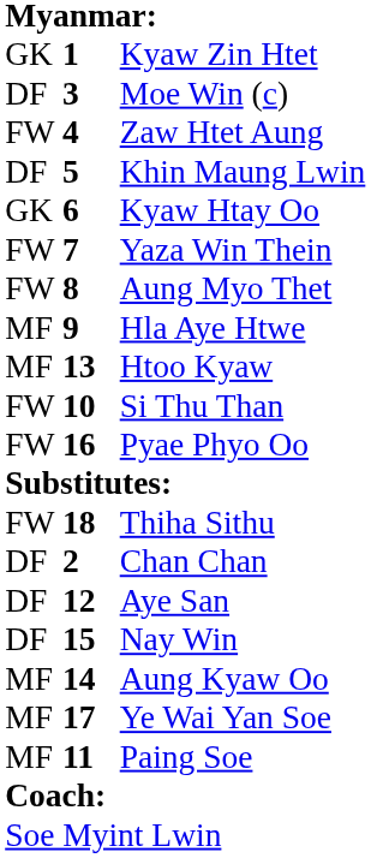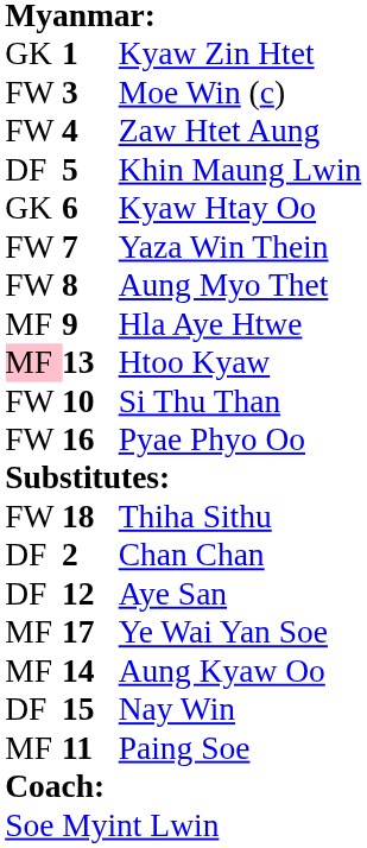 <table style="font-size: 90%; margin:0.2em auto;" cellspacing="0" cellpadding="0">
 <tr>
 <td colspan="4"><strong>Myanmar:</strong></td>
 </tr>
 <tr>
 <th width="25"></th>
 <th width="25"></th>
 </tr>
 <tr>
 <td>GK</td>
 <td><strong>1</strong></td>
 <td><a href='#'>Kyaw Zin Htet</a></td>
 </tr>
 <tr>
-<td>DF</td>
+<td>FW</td>
 <td><strong>3</strong></td>
 <td><a href='#'>Moe Win</a>   (<a href='#'>c</a>)</td>
 </tr>
 <tr>
 <td>FW</td>
 <td><strong>4</strong></td>
 <td><a href='#'>Zaw Htet Aung</a></td>
 </tr>
 <tr>
 <td>DF</td>
 <td><strong>5</strong></td>
 <td><a href='#'>Khin Maung Lwin</a></td>
 <td> </td>
 </tr>
 <tr>
 <td>GK</td>
 <td><strong>6</strong></td>
 <td><a href='#'>Kyaw Htay Oo</a></td>
 </tr>
 <tr>
 <td>FW</td>
 <td><strong>7</strong></td>
 <td><a href='#'>Yaza Win Thein</a></td>
 </tr>
 <tr>
 <td>FW</td>
 <td><strong>8</strong></td>
 <td><a href='#'>Aung Myo Thet</a></td>
 <td></td>
 </tr>
 <tr>
 <td>MF</td>
 <td><strong>9</strong></td>
 <td><a href='#'>Hla Aye Htwe</a></td>
 <td></td>
 </tr>
 <tr>
-<td>MF</td>
+<td style="background: pink;">MF</td>
 <td><strong>13</strong></td>
 <td><a href='#'>Htoo Kyaw</a></td>
 <td></td>
 </tr>
 <tr>
 <td>FW</td>
 <td><strong>10</strong></td>
 <td><a href='#'>Si Thu Than</a></td>
 <td></td>
 </tr>
 <tr>
 <td>FW</td>
 <td><strong>16</strong></td>
 <td><a href='#'>Pyae Phyo Oo</a></td>
 <td></td>
 </tr>
 <tr>
 <td colspan=4><strong>Substitutes:</strong></td>
 </tr>
 <tr>
 <td>FW</td>
 <td><strong>18</strong></td>
 <td><a href='#'>Thiha Sithu</a></td>
 </tr>
 <tr>
 <td>DF</td>
 <td><strong>2</strong></td>
 <td><a href='#'>Chan Chan</a></td>
 <td></td>
 </tr>
 <tr>
 <td>DF</td>
 <td><strong>12</strong></td>
 <td><a href='#'>Aye San</a></td>
 </tr>
 <tr>
-<td>DF</td>
-<td><strong>15</strong></td>
-<td><a href='#'>Nay Win</a></td>
-<td></td>
+<td>MF</td>
+<td><strong>17</strong></td>
+<td><a href='#'>Ye Wai Yan Soe</a></td>
+<td>  </td>
 <td></td>
 </tr>
 <tr>
 <td>MF</td>
 <td><strong>14</strong></td>
 <td><a href='#'>Aung Kyaw Oo</a></td>
 </tr>
 <tr>
-<td>MF</td>
-<td><strong>17</strong></td>
-<td><a href='#'>Ye Wai Yan Soe</a></td>
-<td>  </td>
+<td>DF</td>
+<td><strong>15</strong></td>
+<td><a href='#'>Nay Win</a></td>
+<td></td>
 <td></td>
 </tr>
 <tr>
 <td>MF</td>
 <td><strong>11</strong></td>
 <td><a href='#'>Paing Soe</a></td>
 </tr>
 <tr>
 <td colspan=4><strong>Coach:</strong></td>
 </tr>
 <tr>
 <td colspan="4"> <a href='#'>Soe Myint Lwin</a></td>
 </tr>
 </table>
